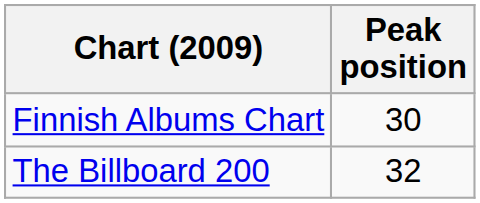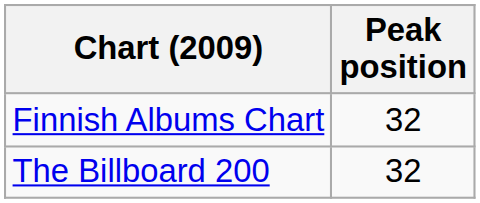 <table class="wikitable" border="1">
 <tr>
 <th>Chart (2009)</th>
 <th>Peak<br>position</th>
 </tr>
 <tr>
 <td align="left"><a href='#'>Finnish Albums Chart</a></td>
-<td align="center">30</td>
+<td align="center">32</td>
 </tr>
 <tr>
 <td align="left"><a href='#'>The Billboard 200</a></td>
 <td align="center">32</td>
 </tr>
 </table>
